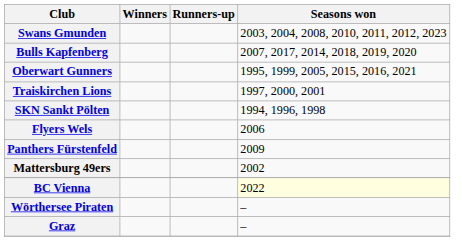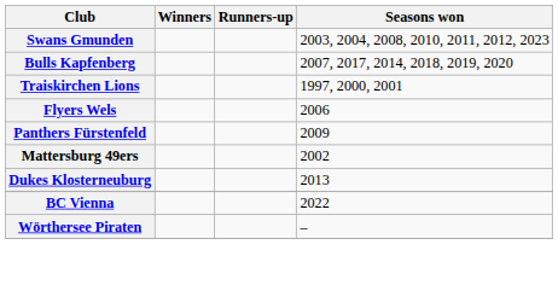 <table class="wikitable sortable plainrowheaders" style="text-align:left">
 <tr>
 <th scope="col">Club</th>
 <th scope="col">Winners</th>
 <th scope="col">Runners-up</th>
 <th scope="col">Seasons won</th>
 </tr>
 <tr>
 <th scope="row"><a href='#'>Swans Gmunden</a></th>
 <td></td>
 <td></td>
 <td>2003, 2004, 2008, 2010, 2011, 2012, 2023</td>
 </tr>
 <tr>
 <th scope="row"><a href='#'>Bulls Kapfenberg</a></th>
 <td></td>
 <td></td>
 <td>2007, 2017, 2014, 2018, 2019, 2020</td>
 </tr>
 <tr>
-<th scope="row"><a href='#'>Oberwart Gunners</a></th>
-<td></td>
-<td></td>
-<td>1995, 1999, 2005, 2015, 2016, 2021</td>
-</tr>
-<tr>
 <th scope="row"><a href='#'>Traiskirchen Lions</a></th>
 <td></td>
 <td></td>
 <td>1997, 2000, 2001</td>
-</tr>
-<tr>
-<th scope="row"><a href='#'>SKN Sankt Pölten</a></th>
-<td></td>
-<td></td>
-<td>1994, 1996, 1998</td>
 </tr>
 <tr>
 <th scope="row"><a href='#'>Flyers Wels</a></th>
 <td></td>
 <td></td>
 <td>2006</td>
 </tr>
 <tr>
 <th scope="row"><a href='#'>Panthers Fürstenfeld</a></th>
 <td></td>
 <td></td>
 <td>2009</td>
 </tr>
 <tr>
 <th scope="row">Mattersburg 49ers</th>
 <td></td>
 <td></td>
 <td>2002</td>
 </tr>
 <tr>
+<th scope="row"><a href='#'>Dukes Klosterneuburg</a></th>
+<td></td>
+<td></td>
+<td>2013</td>
+</tr>
+<tr>
 </tr>
 <tr>
 <th scope="row"><a href='#'>BC Vienna</a></th>
 <td></td>
 <td></td>
-<td style="background: lightyellow;">2022</td>
+<td>2022</td>
 </tr>
 <tr>
 <th scope="row"><a href='#'>Wörthersee Piraten</a></th>
-<td></td>
-<td></td>
-<td>–</td>
-</tr>
-<tr>
-<th scope="row"><a href='#'>Graz</a></th>
 <td></td>
 <td></td>
 <td>–</td>
 </tr>
 <tr>
 </tr>
 <tr>
 </tr>
 </table>
